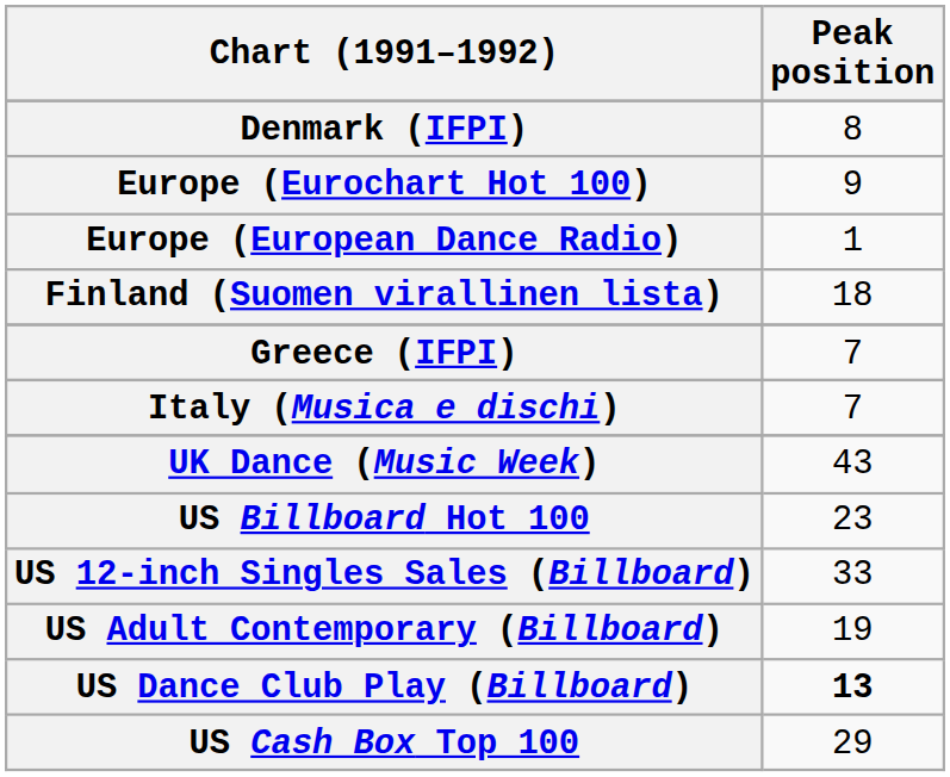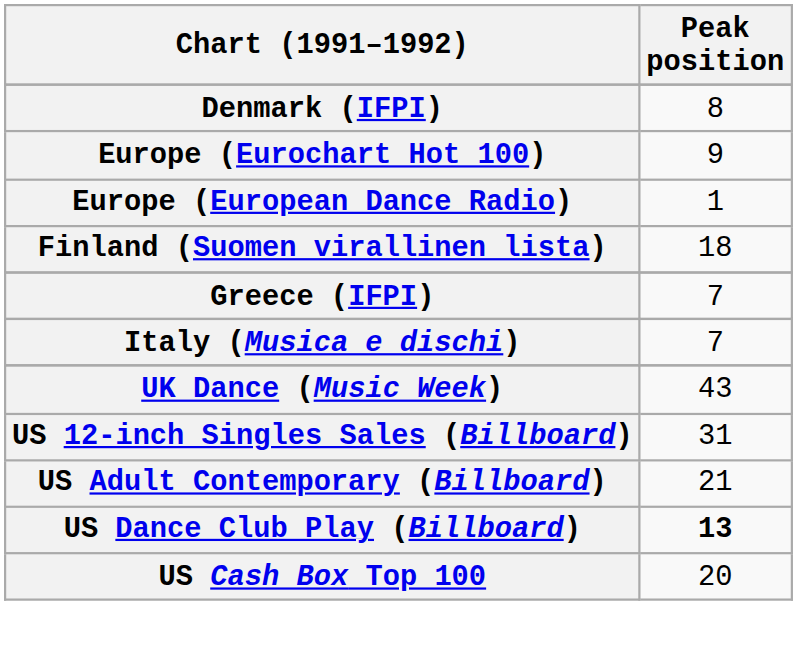 <table class="wikitable sortable plainrowheaders" style="text-align:center">
 <tr>
 <th>Chart (1991–1992)</th>
 <th>Peak<br>position</th>
 </tr>
 <tr>
 </tr>
 <tr>
 </tr>
 <tr>
 </tr>
 <tr>
 </tr>
 <tr>
 </tr>
 <tr>
 <th scope="row">Denmark (<a href='#'>IFPI</a>)</th>
 <td>8</td>
 </tr>
 <tr>
 <th scope="row">Europe (<a href='#'>Eurochart Hot 100</a>)</th>
 <td>9</td>
 </tr>
 <tr>
 <th scope="row">Europe (<a href='#'>European Dance Radio</a>)</th>
 <td>1</td>
 </tr>
 <tr>
 <th scope="row">Finland (<a href='#'>Suomen virallinen lista</a>)</th>
 <td>18</td>
 </tr>
 <tr>
 </tr>
 <tr>
 </tr>
 <tr>
 <th scope="row">Greece (<a href='#'>IFPI</a>)</th>
 <td>7</td>
 </tr>
 <tr>
 </tr>
 <tr>
 <th scope="row">Italy (<em><a href='#'>Musica e dischi</a></em>)</th>
 <td>7</td>
 </tr>
 <tr>
 </tr>
 <tr>
 </tr>
 <tr>
 </tr>
 <tr>
 </tr>
 <tr>
 </tr>
 <tr>
 </tr>
 <tr>
 <th scope="row"><a href='#'>UK Dance</a> (<em><a href='#'>Music Week</a></em>)</th>
 <td>43</td>
 </tr>
 <tr>
-<th scope="row">US <a href='#'><em>Billboard</em> Hot 100</a></th>
-<td>23</td>
-</tr>
-<tr>
 <th scope="row">US <a href='#'>12-inch Singles Sales</a> (<em><a href='#'>Billboard</a></em>)</th>
-<td>33</td>
+<td>31</td>
 </tr>
 <tr>
 <th scope="row">US <a href='#'>Adult Contemporary</a> (<em><a href='#'>Billboard</a></em>)</th>
-<td>19</td>
+<td>21</td>
 </tr>
 <tr>
 <th scope="row">US <a href='#'>Dance Club Play</a> (<em><a href='#'>Billboard</a></em>)</th>
 <td><strong>13</strong></td>
 </tr>
 <tr>
 <th scope="row">US <a href='#'><em>Cash Box</em> Top 100</a></th>
-<td>29</td>
+<td>20</td>
 </tr>
 </table>
